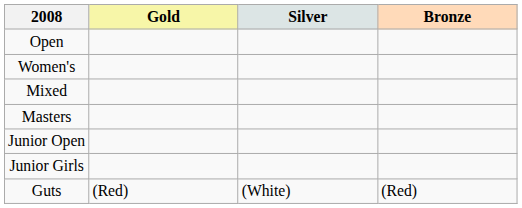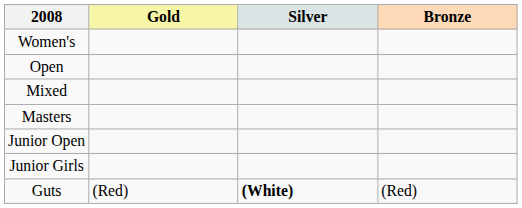 <table class="wikitable sortable">
 <tr bgcolor="#efefef" align="left">
 <th Year>2008</th>
 <th width=145 style="background-color: #F7F6A8;"> Gold</th>
 <th width=135 style="background-color: #DCE5E5;"> Silver</th>
 <th width=135 style="background-color: #FFDAB9;"> Bronze</th>
 </tr>
 <tr>
-<td align="center">Open</td>
+<td align="center">Women's</td>
 <td></td>
 <td></td>
 <td></td>
 </tr>
 <tr>
-<td align="center">Women's</td>
+<td align="center">Open</td>
 <td></td>
 <td></td>
 <td></td>
 </tr>
 <tr>
 <td align="center">Mixed</td>
 <td></td>
 <td></td>
 <td></td>
 </tr>
 <tr>
 <td align="center">Masters</td>
 <td></td>
 <td></td>
 <td></td>
 </tr>
 <tr>
 <td align="center">Junior Open</td>
 <td></td>
 <td></td>
 <td></td>
 </tr>
 <tr>
 <td align="center">Junior Girls</td>
 <td></td>
 <td></td>
 <td></td>
 </tr>
 <tr>
 <td align="center">Guts</td>
 <td> (Red)</td>
-<td> (White)</td>
+<td><strong> (White)</strong></td>
 <td> (Red)</td>
 </tr>
 </table>
